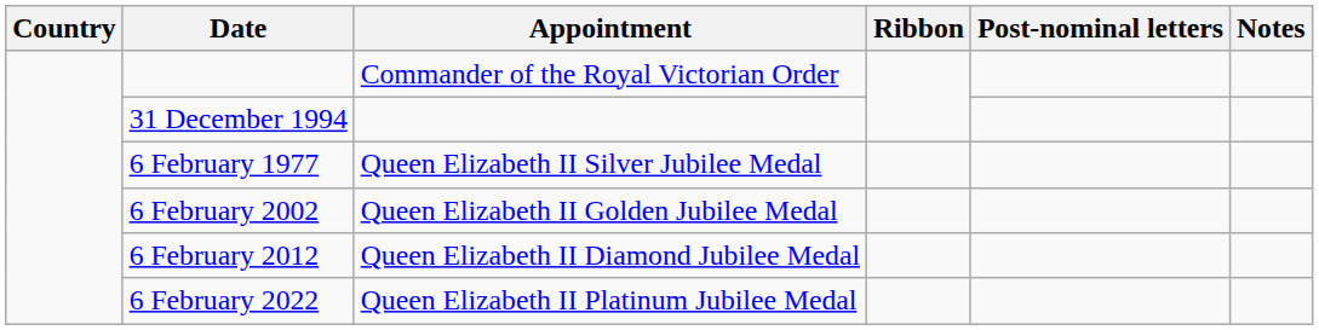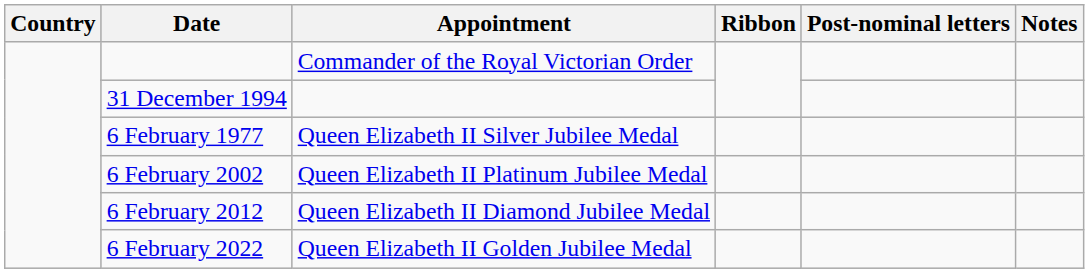 <table class="wikitable sortable">
 <tr>
 <th>Country</th>
 <th>Date</th>
 <th>Appointment</th>
 <th>Ribbon</th>
 <th>Post-nominal letters</th>
 <th>Notes</th>
 </tr>
 <tr>
 <td rowspan=6></td>
 <td></td>
 <td><a href='#'>Commander of the Royal Victorian Order</a></td>
 <td rowspan=2></td>
 <td></td>
 <td></td>
 </tr>
 <tr>
 <td><a href='#'>31 December 1994</a></td>
 <td></td>
 <td></td>
 <td></td>
 </tr>
 <tr>
 <td><a href='#'>6 February 1977</a></td>
 <td><a href='#'>Queen Elizabeth II Silver Jubilee Medal</a></td>
 <td></td>
 <td></td>
 <td></td>
 </tr>
 <tr>
 <td><a href='#'>6 February 2002</a></td>
-<td><a href='#'>Queen Elizabeth II Golden Jubilee Medal</a></td>
+<td><a href='#'>Queen Elizabeth II Platinum Jubilee Medal</a></td>
 <td></td>
 <td></td>
 <td></td>
 </tr>
 <tr>
 <td><a href='#'>6 February 2012</a></td>
 <td><a href='#'>Queen Elizabeth II Diamond Jubilee Medal</a></td>
 <td></td>
 <td></td>
 <td></td>
 </tr>
 <tr>
 <td><a href='#'>6 February 2022</a></td>
-<td><a href='#'>Queen Elizabeth II Platinum Jubilee Medal</a></td>
+<td><a href='#'>Queen Elizabeth II Golden Jubilee Medal</a></td>
 <td></td>
 <td></td>
 <td></td>
 </tr>
 </table>
